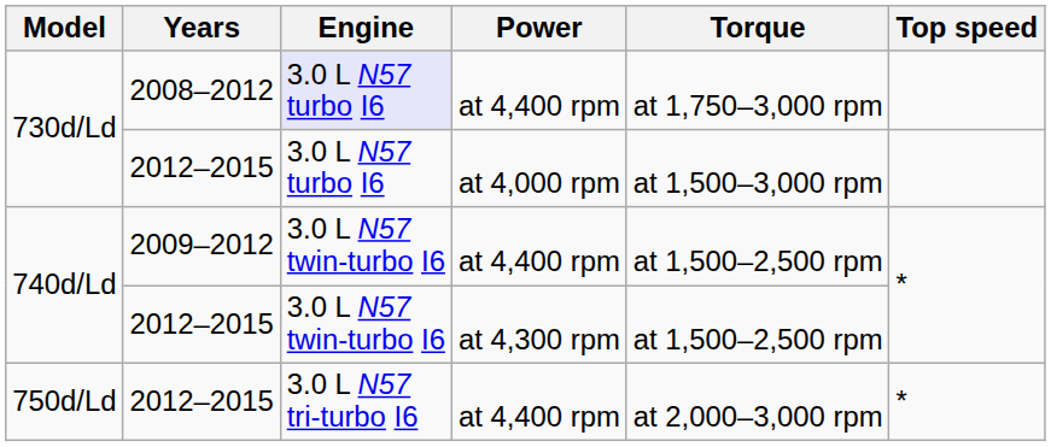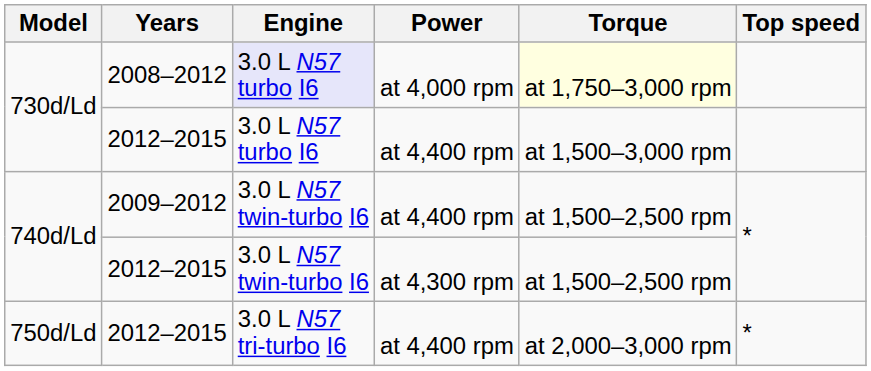 <table class="wikitable sortable">
 <tr>
 <th>Model</th>
 <th>Years</th>
 <th>Engine</th>
 <th>Power</th>
 <th>Torque</th>
 <th>Top speed</th>
 </tr>
 <tr>
 <td rowspan=2>730d/Ld</td>
 <td>2008–2012</td>
 <td style="background: lavender;">3.0 L <em><a href='#'>N57</a></em> <br> <a href='#'>turbo</a> <a href='#'>I6</a></td>
-<td> <br> at 4,400 rpm</td>
-<td> <br> at 1,750–3,000 rpm</td>
+<td> <br> at 4,000 rpm</td>
+<td style="background: lightyellow;"> <br> at 1,750–3,000 rpm</td>
 <td></td>
 </tr>
 <tr>
 <td>2012–2015</td>
 <td>3.0 L <em><a href='#'>N57</a></em> <br> <a href='#'>turbo</a> <a href='#'>I6</a></td>
-<td> <br> at 4,000 rpm</td>
+<td> <br> at 4,400 rpm</td>
 <td> <br> at 1,500–3,000 rpm</td>
 <td></td>
 </tr>
 <tr>
 <td rowspan=2>740d/Ld</td>
 <td>2009–2012</td>
 <td>3.0 L <em><a href='#'>N57</a></em> <br> <a href='#'>twin-turbo</a> <a href='#'>I6</a></td>
 <td> <br> at 4,400 rpm</td>
 <td> <br> at 1,500–2,500 rpm</td>
 <td rowspan=2>*</td>
 </tr>
 <tr>
 <td>2012–2015</td>
 <td>3.0 L <em><a href='#'>N57</a></em> <br> <a href='#'>twin-turbo</a> <a href='#'>I6</a></td>
 <td> <br> at 4,300 rpm</td>
 <td> <br> at 1,500–2,500 rpm</td>
 </tr>
 <tr>
 <td>750d/Ld</td>
 <td>2012–2015</td>
 <td>3.0 L <em><a href='#'>N57</a></em> <br> <a href='#'>tri-turbo</a> <a href='#'>I6</a></td>
 <td> <br> at 4,400 rpm</td>
 <td> <br> at 2,000–3,000 rpm</td>
 <td>*</td>
 </tr>
 </table>
